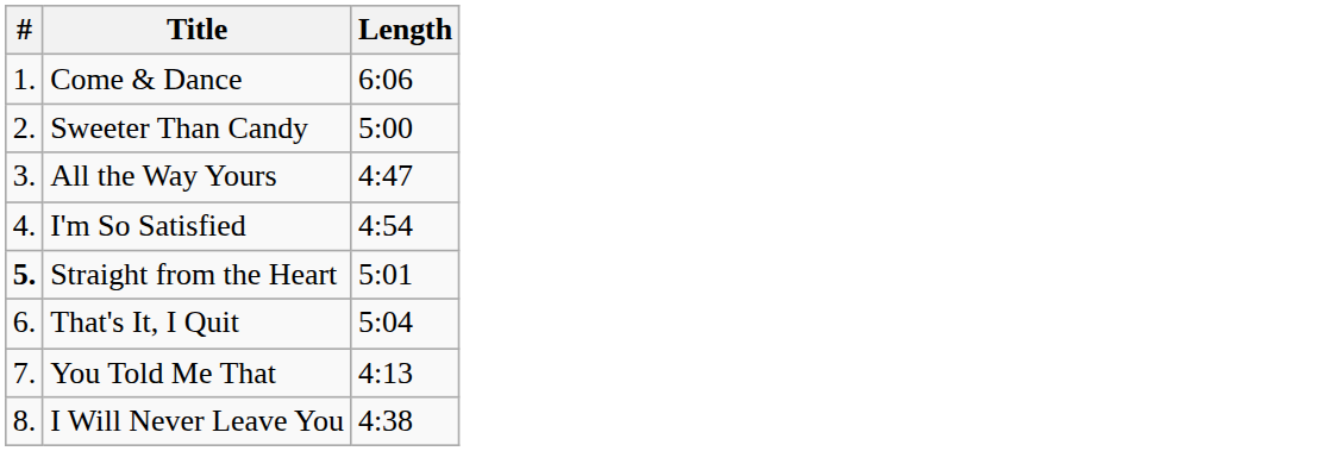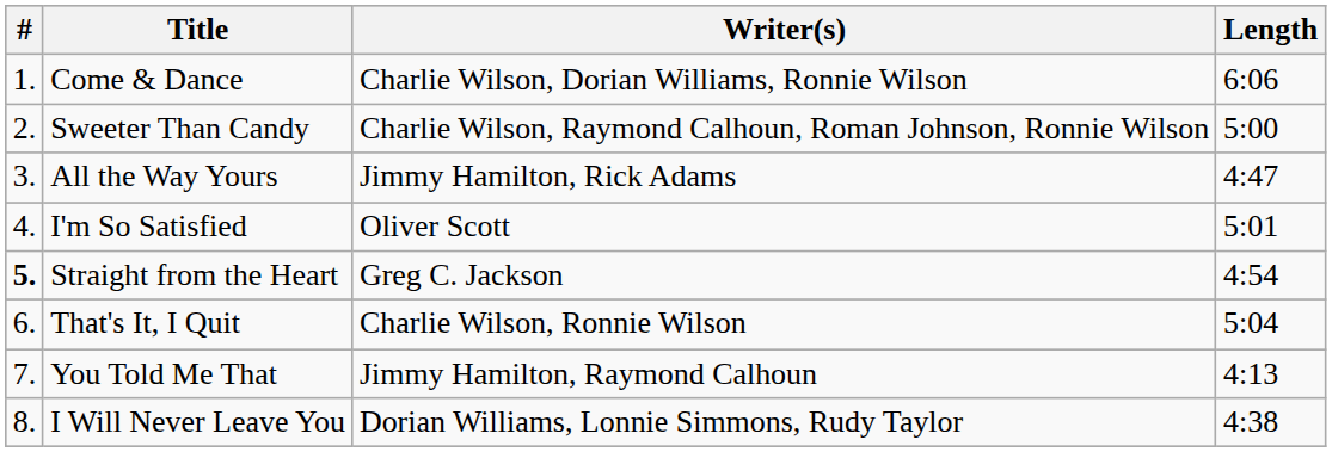 <table class="wikitable">
 <tr>
 <th>#</th>
 <th>Title</th>
+<th>Writer(s)</th>
 <th>Length</th>
 </tr>
 <tr>
 <td>1.</td>
 <td>Come & Dance</td>
+<td>Charlie Wilson, Dorian Williams, Ronnie Wilson</td>
 <td>6:06</td>
 </tr>
 <tr>
 <td>2.</td>
 <td>Sweeter Than Candy</td>
+<td>Charlie Wilson, Raymond Calhoun, Roman Johnson, Ronnie Wilson</td>
 <td>5:00</td>
 </tr>
 <tr>
 <td>3.</td>
 <td>All the Way Yours</td>
+<td>Jimmy Hamilton, Rick Adams</td>
 <td>4:47</td>
 </tr>
 <tr>
 <td>4.</td>
 <td>I'm So Satisfied</td>
-<td>4:54</td>
+<td>Oliver Scott</td>
+<td>5:01</td>
 </tr>
 <tr>
 <td><strong>5.</strong></td>
 <td>Straight from the Heart</td>
-<td>5:01</td>
+<td>Greg C. Jackson</td>
+<td>4:54</td>
 </tr>
 <tr>
 <td>6.</td>
 <td>That's It, I Quit</td>
+<td>Charlie Wilson, Ronnie Wilson</td>
 <td>5:04</td>
 </tr>
 <tr>
 <td>7.</td>
 <td>You Told Me That</td>
+<td>Jimmy Hamilton, Raymond Calhoun</td>
 <td>4:13</td>
 </tr>
 <tr>
 <td>8.</td>
 <td>I Will Never Leave You</td>
+<td>Dorian Williams, Lonnie Simmons, Rudy Taylor</td>
 <td>4:38</td>
 </tr>
 </table>
